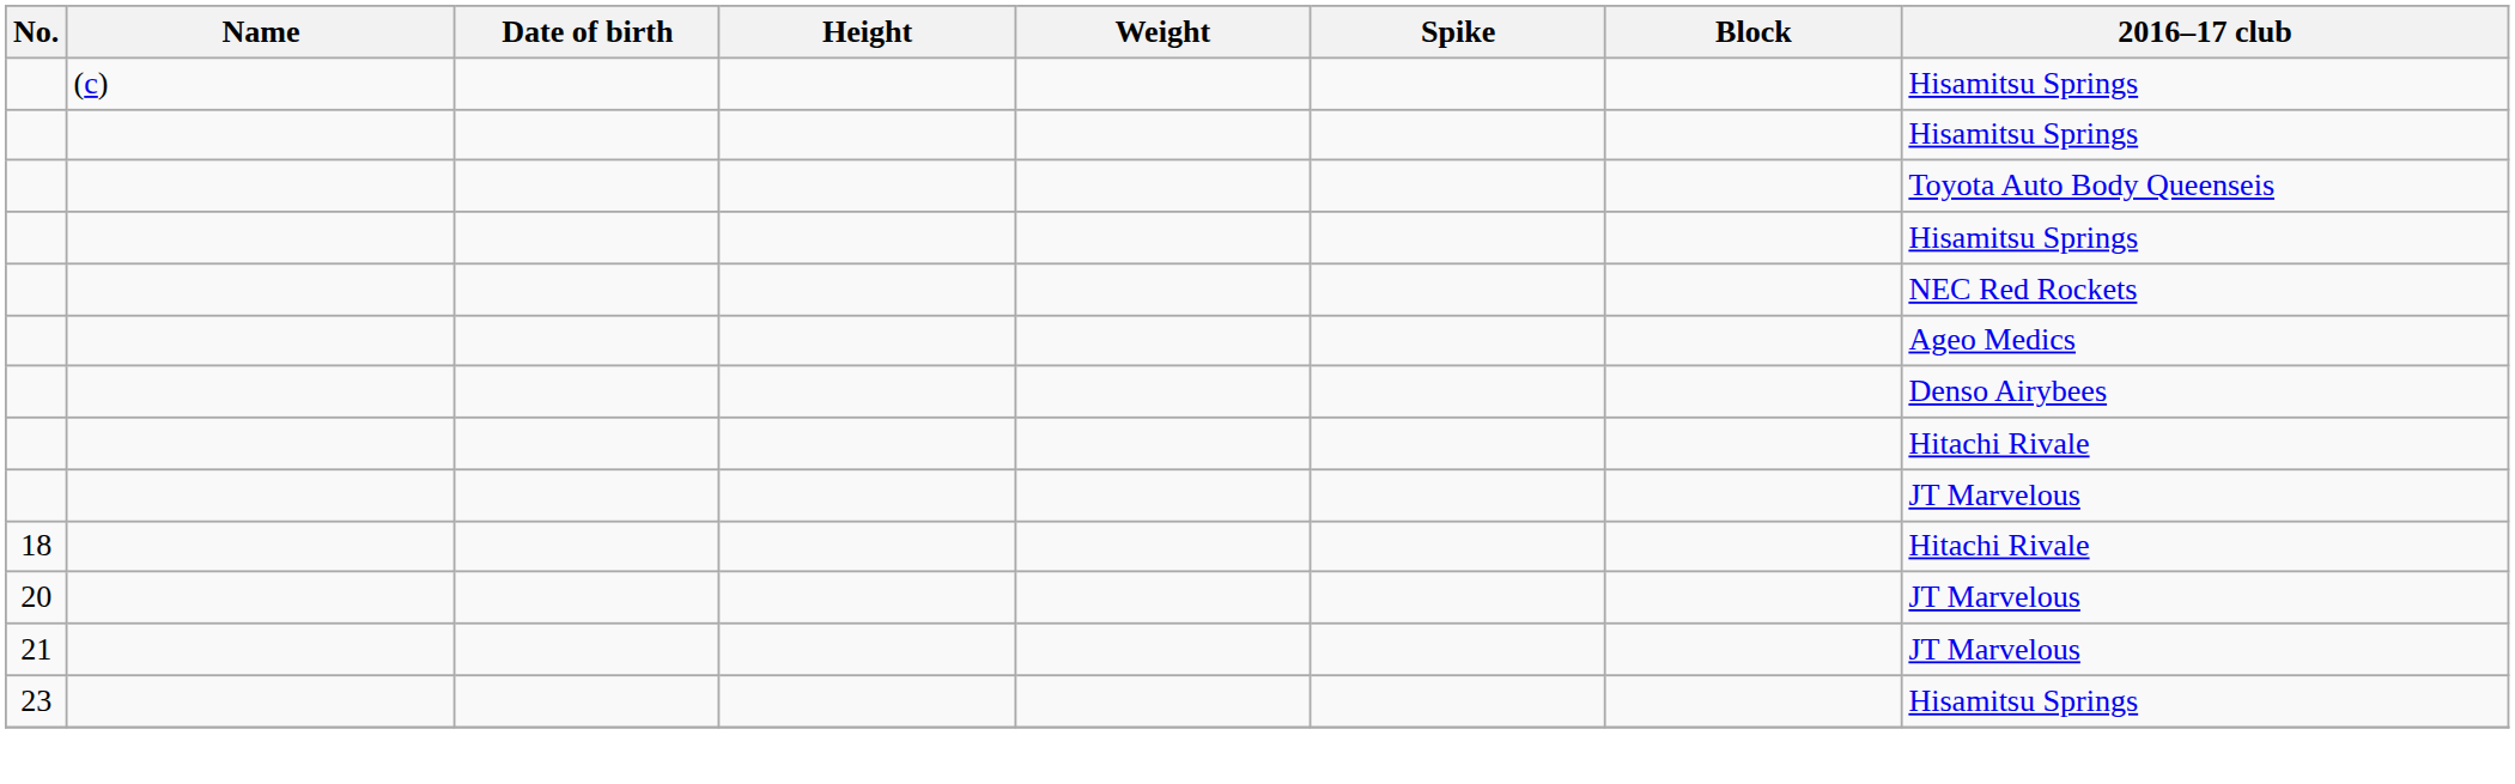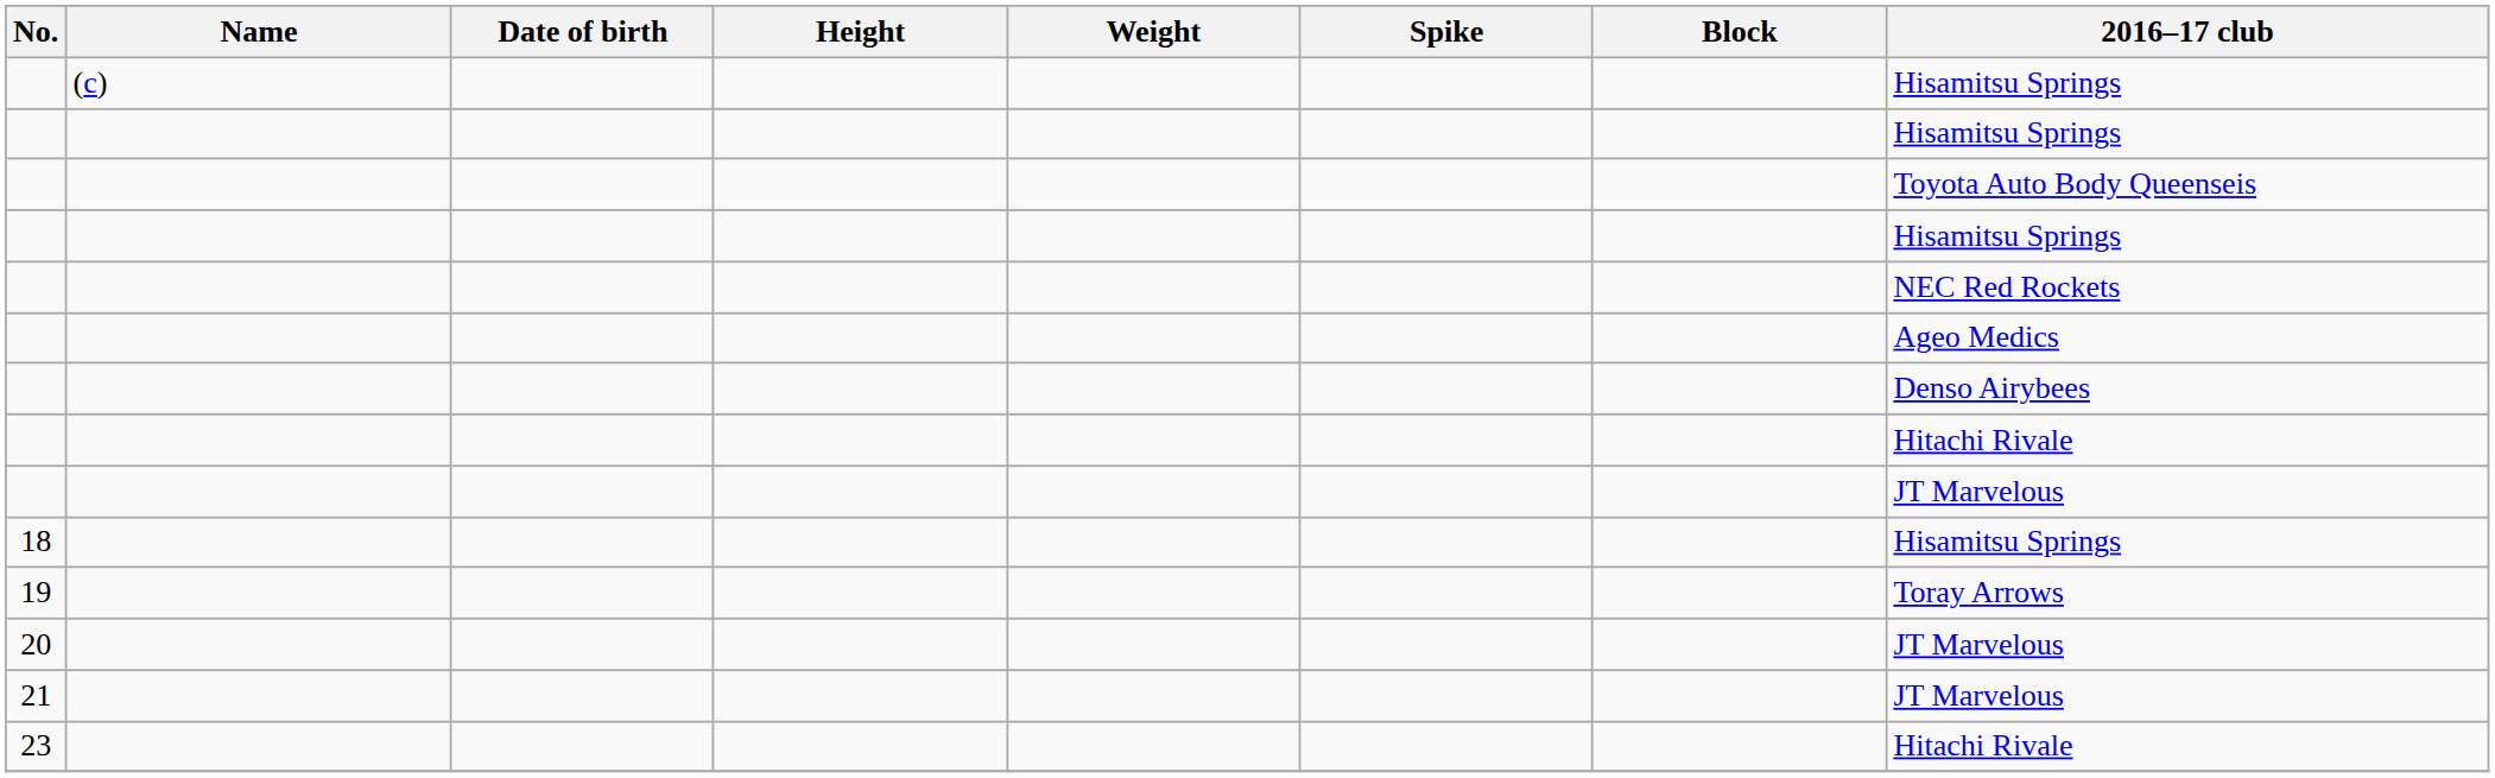 <table class="wikitable sortable" style="font-size:90%; text-align:center;">
 <tr>
 <th>No.</th>
 <th style="width:12em">Name</th>
 <th style="width:8em">Date of birth</th>
 <th style="width:9em">Height</th>
 <th style="width:9em">Weight</th>
 <th style="width:9em">Spike</th>
 <th style="width:9em">Block</th>
 <th style="width:19em">2016–17 club</th>
 </tr>
 <tr>
 <td></td>
 <td align=left> (<a href='#'>c</a>)</td>
 <td align=right></td>
 <td></td>
 <td></td>
 <td></td>
 <td></td>
 <td align=left> <a href='#'>Hisamitsu Springs</a></td>
 </tr>
 <tr>
 <td></td>
 <td align=left></td>
 <td align=right></td>
 <td></td>
 <td></td>
 <td></td>
 <td></td>
 <td align=left> <a href='#'>Hisamitsu Springs</a></td>
 </tr>
 <tr>
 <td></td>
 <td align=left></td>
 <td align=right></td>
 <td></td>
 <td></td>
 <td></td>
 <td></td>
 <td align=left> <a href='#'>Toyota Auto Body Queenseis</a></td>
 </tr>
 <tr>
 <td></td>
 <td align=left></td>
 <td align=right></td>
 <td></td>
 <td></td>
 <td></td>
 <td></td>
 <td align=left> <a href='#'>Hisamitsu Springs</a></td>
 </tr>
 <tr>
 <td></td>
 <td align=left></td>
 <td align=right></td>
 <td></td>
 <td></td>
 <td></td>
 <td></td>
 <td align=left> <a href='#'>NEC Red Rockets</a></td>
 </tr>
 <tr>
 <td></td>
 <td align=left></td>
 <td align=right></td>
 <td></td>
 <td></td>
 <td></td>
 <td></td>
 <td align=left> <a href='#'>Ageo Medics</a></td>
 </tr>
 <tr>
 <td></td>
 <td align=left></td>
 <td align=right></td>
 <td></td>
 <td></td>
 <td></td>
 <td></td>
 <td align=left> <a href='#'>Denso Airybees</a></td>
 </tr>
 <tr>
 <td></td>
 <td align=left></td>
 <td align=right></td>
 <td></td>
 <td></td>
 <td></td>
 <td></td>
 <td align=left> <a href='#'>Hitachi Rivale</a></td>
 </tr>
 <tr>
 <td></td>
 <td align=left></td>
 <td align=right></td>
 <td></td>
 <td></td>
 <td></td>
 <td></td>
 <td align=left> <a href='#'>JT Marvelous</a></td>
 </tr>
 <tr>
 <td>18</td>
 <td align=left></td>
 <td align=right></td>
 <td></td>
 <td></td>
 <td></td>
 <td></td>
-<td align=left> <a href='#'>Hitachi Rivale</a></td>
+<td align=left> <a href='#'>Hisamitsu Springs</a></td>
+</tr>
+<tr>
+<td>19</td>
+<td align=left></td>
+<td align=right></td>
+<td></td>
+<td></td>
+<td></td>
+<td></td>
+<td align=left> <a href='#'>Toray Arrows</a></td>
 </tr>
 <tr>
 <td>20</td>
 <td align=left></td>
 <td align=right></td>
 <td></td>
 <td></td>
 <td></td>
 <td></td>
 <td align=left> <a href='#'>JT Marvelous</a></td>
 </tr>
 <tr>
 <td>21</td>
 <td align=left></td>
 <td align=right></td>
 <td></td>
 <td></td>
 <td></td>
 <td></td>
 <td align=left> <a href='#'>JT Marvelous</a></td>
 </tr>
 <tr>
 <td>23</td>
 <td align=left></td>
 <td align=right></td>
 <td></td>
 <td></td>
 <td></td>
 <td></td>
-<td align=left> <a href='#'>Hisamitsu Springs</a></td>
+<td align=left> <a href='#'>Hitachi Rivale</a></td>
 </tr>
 <tr>
 </tr>
 </table>
